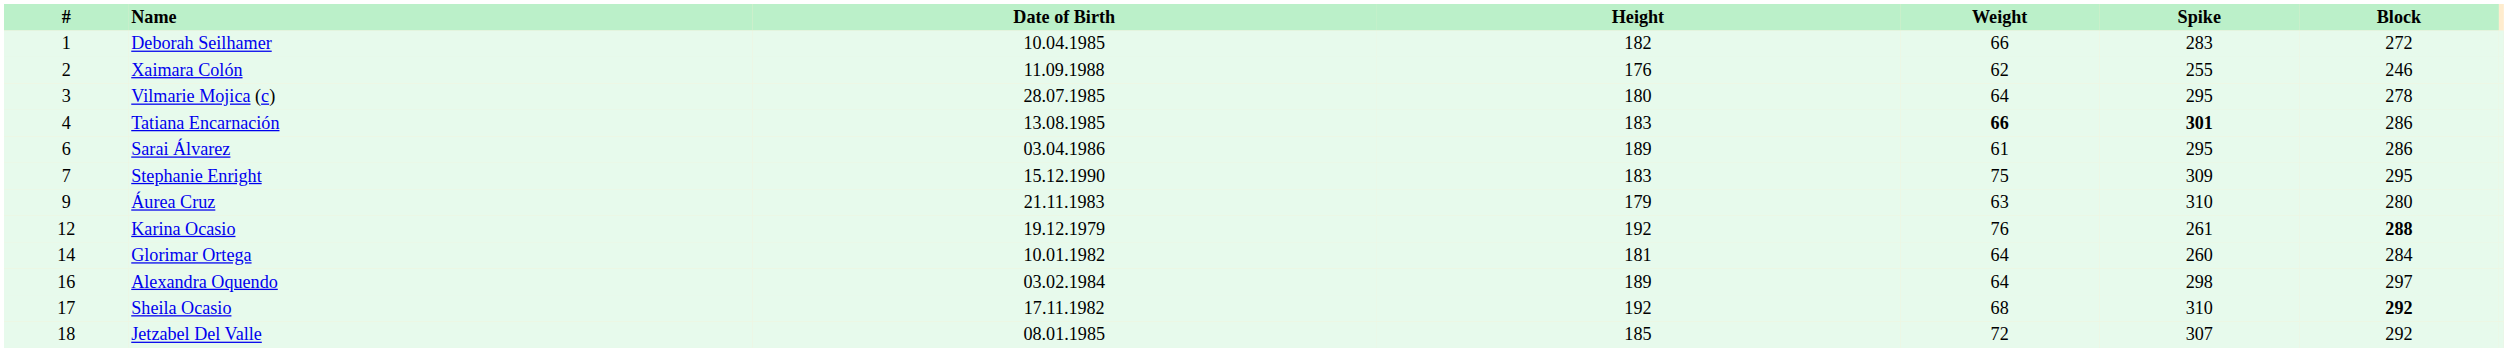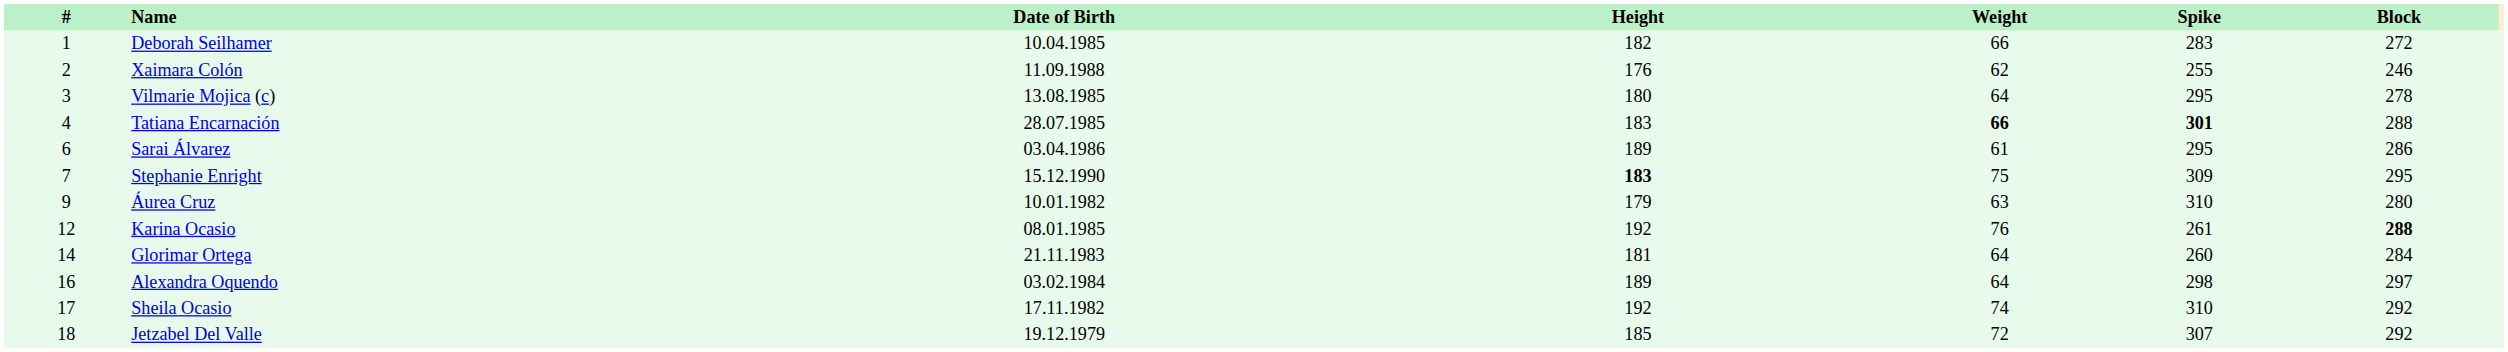 <table border=0 cellpadding=2 cellspacing=0  |- bgcolor=#FFECCE style="text-align:center; font-size:90%;" width=100%>
 <tr bgcolor=#BBF0C9>
 <th width=5%>#</th>
 <th width=25% align=left>Name</th>
 <th width=25%>Date of Birth</th>
 <th width=21%>Height</th>
 <th width=8%>Weight</th>
 <th width=8%>Spike</th>
 <th width=8%>Block</th>
 </tr>
 <tr bgcolor=#E7FAEC>
 <td>1</td>
 <td align=left><a href='#'>Deborah Seilhamer</a></td>
 <td>10.04.1985</td>
 <td>182</td>
 <td>66</td>
 <td>283</td>
 <td>272</td>
 <td></td>
 </tr>
 <tr bgcolor=#E7FAEC>
 <td>2</td>
 <td align=left><a href='#'>Xaimara Colón</a></td>
 <td>11.09.1988</td>
 <td>176</td>
 <td>62</td>
 <td>255</td>
 <td>246</td>
 <td></td>
 </tr>
 <tr bgcolor=#E7FAEC>
 <td>3</td>
 <td align=left><a href='#'>Vilmarie Mojica</a> (<a href='#'>c</a>)</td>
-<td>28.07.1985</td>
+<td>13.08.1985</td>
 <td>180</td>
 <td>64</td>
 <td>295</td>
 <td>278</td>
 <td></td>
 </tr>
 <tr bgcolor=#E7FAEC>
 <td>4</td>
 <td align=left><a href='#'>Tatiana Encarnación</a></td>
-<td>13.08.1985</td>
+<td>28.07.1985</td>
 <td>183</td>
 <td><strong>66</strong></td>
 <td><strong>301</strong></td>
-<td>286</td>
+<td>288</td>
 <td></td>
 </tr>
 <tr bgcolor=#E7FAEC>
 <td>6</td>
 <td align=left><a href='#'>Sarai Álvarez</a></td>
 <td>03.04.1986</td>
 <td>189</td>
 <td>61</td>
 <td>295</td>
 <td>286</td>
 <td></td>
 </tr>
 <tr bgcolor=#E7FAEC>
 <td>7</td>
 <td align=left><a href='#'>Stephanie Enright</a></td>
 <td>15.12.1990</td>
-<td>183</td>
+<td><strong>183</strong></td>
 <td>75</td>
 <td>309</td>
 <td>295</td>
 <td></td>
 </tr>
 <tr bgcolor=#E7FAEC>
 <td>9</td>
 <td align=left><a href='#'>Áurea Cruz</a></td>
-<td>21.11.1983</td>
+<td>10.01.1982</td>
 <td>179</td>
 <td>63</td>
 <td>310</td>
 <td>280</td>
 <td></td>
 </tr>
 <tr bgcolor=#E7FAEC>
 <td>12</td>
 <td align=left><a href='#'>Karina Ocasio</a></td>
-<td>19.12.1979</td>
+<td>08.01.1985</td>
 <td>192</td>
 <td>76</td>
 <td>261</td>
 <td><strong>288</strong></td>
 <td></td>
 </tr>
 <tr bgcolor=#E7FAEC>
 <td>14</td>
 <td align=left><a href='#'>Glorimar Ortega</a></td>
-<td>10.01.1982</td>
+<td>21.11.1983</td>
 <td>181</td>
 <td>64</td>
 <td>260</td>
 <td>284</td>
 <td></td>
 </tr>
 <tr bgcolor=#E7FAEC>
 <td>16</td>
 <td align=left><a href='#'>Alexandra Oquendo</a></td>
 <td>03.02.1984</td>
 <td>189</td>
 <td>64</td>
 <td>298</td>
 <td>297</td>
 <td></td>
 </tr>
 <tr bgcolor=#E7FAEC>
 <td>17</td>
 <td align=left><a href='#'>Sheila Ocasio</a></td>
 <td>17.11.1982</td>
 <td>192</td>
-<td>68</td>
+<td>74</td>
 <td>310</td>
-<td><strong>292</strong></td>
+<td>292</td>
 <td></td>
 </tr>
 <tr bgcolor=#E7FAEC>
 <td>18</td>
 <td align=left><a href='#'>Jetzabel Del Valle</a></td>
-<td>08.01.1985</td>
+<td>19.12.1979</td>
 <td>185</td>
 <td>72</td>
 <td>307</td>
 <td>292</td>
 <td></td>
 </tr>
 </table>
